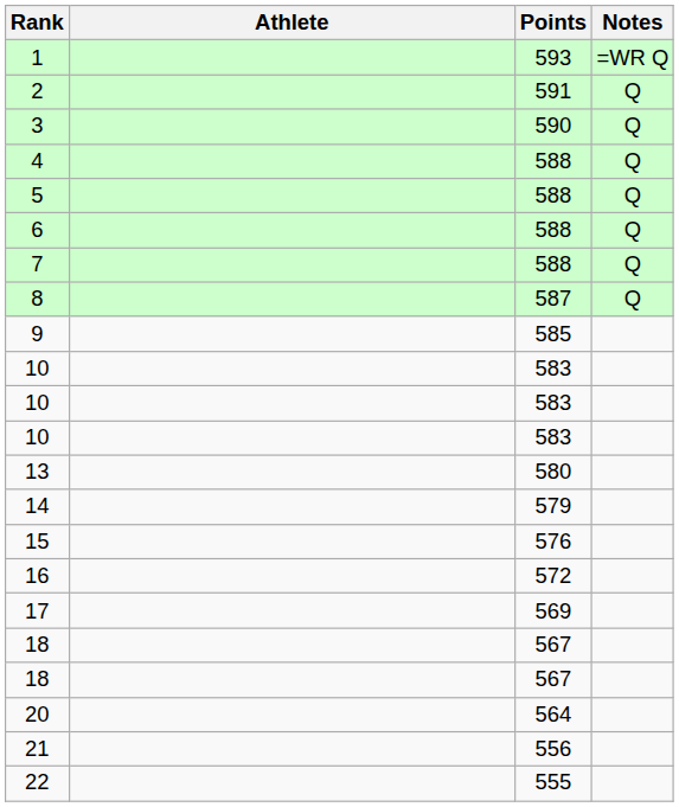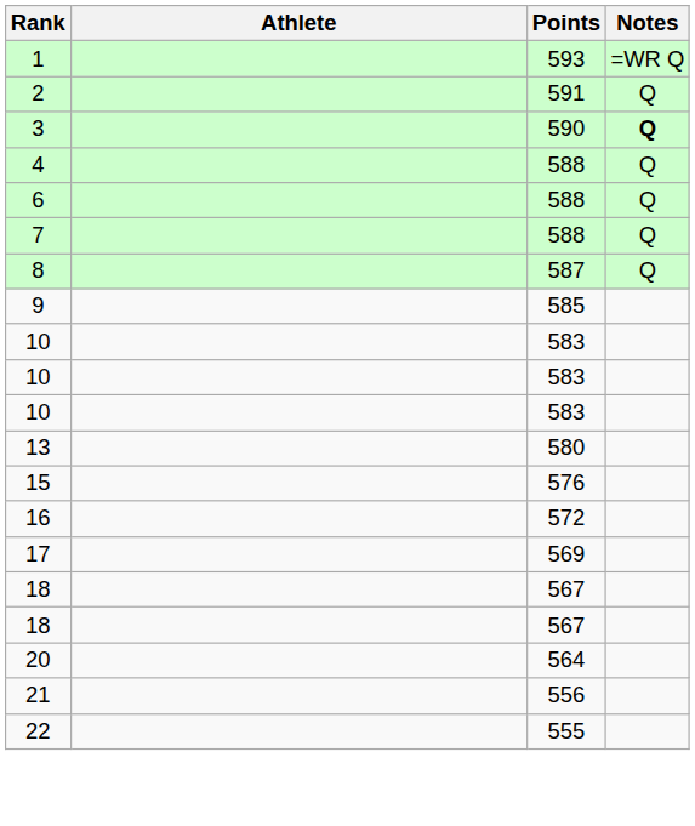 <table class="wikitable" style="text-align:center">
 <tr>
 <th>Rank</th>
 <th Style="width:20em">Athlete</th>
 <th>Points</th>
 <th>Notes</th>
 </tr>
 <tr style="background:#cfc">
 <td>1</td>
 <td style="text-align:left"></td>
 <td>593</td>
 <td>=WR Q</td>
 </tr>
 <tr style="background:#cfc">
 <td>2</td>
 <td style="text-align:left"></td>
 <td>591</td>
 <td>Q</td>
 </tr>
 <tr style="background:#cfc">
 <td>3</td>
 <td style="text-align:left"></td>
 <td>590</td>
-<td>Q</td>
+<td><strong>Q</strong></td>
 </tr>
 <tr style="background:#cfc">
 <td>4</td>
-<td style="text-align:left"></td>
-<td>588</td>
-<td>Q</td>
-</tr>
-<tr style="background:#cfc">
-<td>5</td>
 <td style="text-align:left"></td>
 <td>588</td>
 <td>Q</td>
 </tr>
 <tr style="background:#cfc">
 <td>6</td>
 <td style="text-align:left"></td>
 <td>588</td>
 <td>Q</td>
 </tr>
 <tr style="background:#cfc">
 <td>7</td>
 <td style="text-align:left"></td>
 <td>588</td>
 <td>Q</td>
 </tr>
 <tr style="background:#cfc">
 <td>8</td>
 <td style="text-align:left"></td>
 <td>587</td>
 <td>Q</td>
 </tr>
 <tr>
 <td>9</td>
 <td style="text-align:left"></td>
 <td>585</td>
 <td></td>
 </tr>
 <tr>
 <td>10</td>
 <td style="text-align:left"></td>
 <td>583</td>
 <td></td>
 </tr>
 <tr>
 <td>10</td>
 <td style="text-align:left"></td>
 <td>583</td>
 <td></td>
 </tr>
 <tr>
 <td>10</td>
 <td style="text-align:left"></td>
 <td>583</td>
 <td></td>
 </tr>
 <tr>
 <td>13</td>
 <td style="text-align:left"></td>
 <td>580</td>
 <td></td>
 </tr>
 <tr>
-<td>14</td>
-<td style="text-align:left"></td>
-<td>579</td>
-<td></td>
-</tr>
-<tr>
 <td>15</td>
 <td style="text-align:left"></td>
 <td>576</td>
 <td></td>
 </tr>
 <tr>
 <td>16</td>
 <td style="text-align:left"></td>
 <td>572</td>
 <td></td>
 </tr>
 <tr>
 <td>17</td>
 <td style="text-align:left"></td>
 <td>569</td>
 <td></td>
 </tr>
 <tr>
 <td>18</td>
 <td style="text-align:left"></td>
 <td>567</td>
 <td></td>
 </tr>
 <tr>
 <td>18</td>
 <td style="text-align:left"></td>
 <td>567</td>
 <td></td>
 </tr>
 <tr>
 <td>20</td>
 <td style="text-align:left"></td>
 <td>564</td>
 <td></td>
 </tr>
 <tr>
 <td>21</td>
 <td style="text-align:left"></td>
 <td>556</td>
 <td></td>
 </tr>
 <tr>
 <td>22</td>
 <td style="text-align:left"></td>
 <td>555</td>
 <td></td>
 </tr>
 </table>
